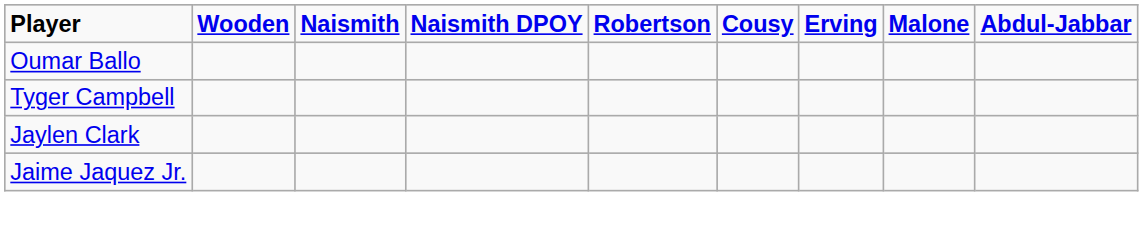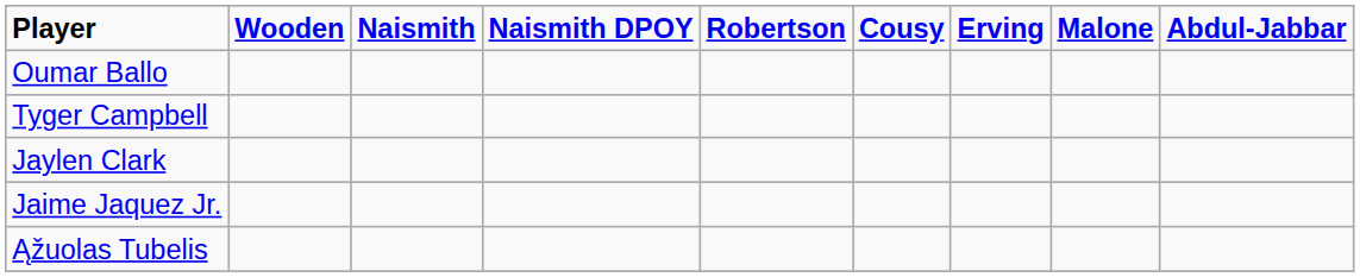 <table class="wikitable" style="white-space:nowrap; font-size:90%;">
 <tr>
 <td><strong>Player</strong></td>
 <td><strong><a href='#'>Wooden</a></strong></td>
 <td><strong><a href='#'>Naismith</a></strong></td>
 <td><strong><a href='#'>Naismith DPOY</a></strong></td>
 <td><strong><a href='#'>Robertson</a></strong></td>
 <td><strong><a href='#'>Cousy</a></strong> </td>
 <td><strong><a href='#'>Erving</a></strong> </td>
 <td><strong><a href='#'>Malone</a></strong></td>
 <td><strong><a href='#'>Abdul-Jabbar</a></strong> </td>
 </tr>
 <tr>
 <td><a href='#'>Oumar Ballo</a></td>
 <td></td>
 <td></td>
 <td></td>
 <td></td>
 <td></td>
 <td></td>
 <td></td>
 <td></td>
 </tr>
 <tr>
 <td><a href='#'>Tyger Campbell</a></td>
 <td></td>
 <td></td>
 <td></td>
 <td></td>
 <td></td>
 <td></td>
 <td></td>
 <td></td>
 </tr>
 <tr>
 <td><a href='#'>Jaylen Clark</a></td>
 <td></td>
 <td></td>
 <td></td>
 <td></td>
 <td></td>
 <td></td>
 <td></td>
 <td></td>
 </tr>
 <tr>
 <td><a href='#'>Jaime Jaquez Jr.</a></td>
 <td></td>
 <td></td>
 <td></td>
 <td></td>
 <td></td>
 <td></td>
 <td></td>
 <td></td>
 </tr>
+<tr>
+<td><a href='#'>Ąžuolas Tubelis</a></td>
+<td></td>
+<td></td>
+<td></td>
+<td></td>
+<td></td>
+<td></td>
+<td></td>
+<td></td>
+</tr>
 </table>
